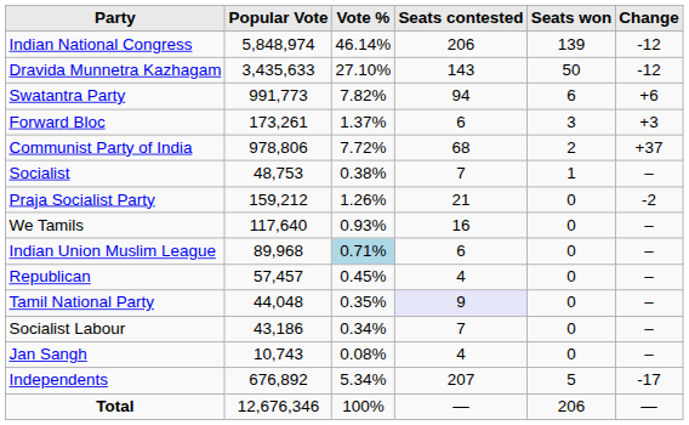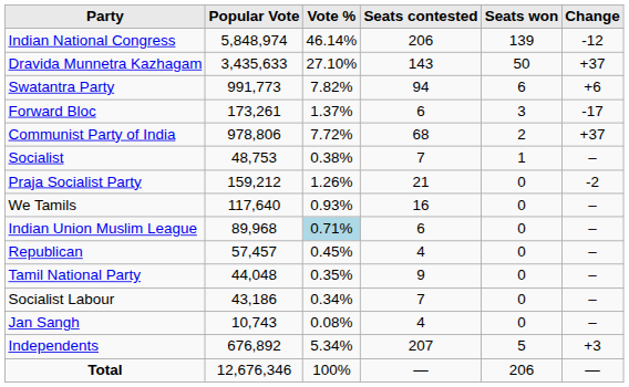 <table class="wikitable">
 <tr>
 <th style="background-color:#E9E9E9" align=left valign=top>Party</th>
 <th style="background-color:#E9E9E9" align=right>Popular Vote</th>
 <th style="background-color:#E9E9E9" align=right>Vote %</th>
 <th style="background-color:#E9E9E9" align=right>Seats contested</th>
 <th style="background-color:#E9E9E9" align=right>Seats won</th>
 <th style="background-color:#E9E9E9" align=right>Change</th>
 </tr>
 <tr>
 <td align=left><a href='#'>Indian National Congress</a></td>
 <td align=center>5,848,974</td>
 <td align=center>46.14%</td>
 <td align=center>206</td>
 <td align=center>139</td>
 <td align=center>-12</td>
 </tr>
 <tr>
 <td align=left><a href='#'>Dravida Munnetra Kazhagam</a></td>
 <td align=center>3,435,633</td>
 <td align=center>27.10%</td>
 <td align=center>143</td>
 <td align=center>50</td>
-<td align=center>-12</td>
+<td align=center>+37</td>
 </tr>
 <tr>
 <td align=left><a href='#'>Swatantra Party</a></td>
 <td align=center>991,773</td>
 <td align=center>7.82%</td>
 <td align=center>94</td>
 <td align=center>6</td>
 <td align=center>+6</td>
 </tr>
 <tr>
 <td align=left><a href='#'>Forward Bloc</a></td>
 <td align=center>173,261</td>
 <td align=center>1.37%</td>
 <td align=center>6</td>
 <td align=center>3</td>
-<td align=center>+3</td>
+<td align=center>-17</td>
 </tr>
 <tr>
 <td align=left><a href='#'>Communist Party of India</a></td>
 <td align=center>978,806</td>
 <td align=center>7.72%</td>
 <td align=center>68</td>
 <td align=center>2</td>
 <td align=center>+37</td>
 </tr>
 <tr>
 <td align=left><a href='#'>Socialist</a></td>
 <td align=center>48,753</td>
 <td align=center>0.38%</td>
 <td align=center>7</td>
 <td align=center>1</td>
 <td align=center>–</td>
 </tr>
 <tr>
 <td align=left><a href='#'>Praja Socialist Party</a></td>
 <td align=center>159,212</td>
 <td align=center>1.26%</td>
 <td align=center>21</td>
 <td align=center>0</td>
 <td align=center>-2</td>
 </tr>
 <tr>
 <td align=left>We Tamils</td>
 <td align=center>117,640</td>
 <td align=center>0.93%</td>
 <td align=center>16</td>
 <td align=center>0</td>
 <td align=center>–</td>
 </tr>
 <tr>
 <td align=left><a href='#'>Indian Union Muslim League</a></td>
 <td align=center>89,968</td>
 <td align=center style="background: lightblue;">0.71%</td>
 <td align=center>6</td>
 <td align=center>0</td>
 <td align=center>–</td>
 </tr>
 <tr>
 <td align=left><a href='#'>Republican</a></td>
 <td align=center>57,457</td>
 <td align=center>0.45%</td>
 <td align=center>4</td>
 <td align=center>0</td>
 <td align=center>–</td>
 </tr>
 <tr>
 <td align=left><a href='#'>Tamil National Party</a></td>
 <td align=center>44,048</td>
 <td align=center>0.35%</td>
-<td align=center style="background: lavender;">9</td>
+<td align=center>9</td>
 <td align=center>0</td>
 <td align=center>–</td>
 </tr>
 <tr>
 <td align=left>Socialist Labour</td>
 <td align=center>43,186</td>
 <td align=center>0.34%</td>
 <td align=center>7</td>
 <td align=center>0</td>
 <td align=center>–</td>
 </tr>
 <tr>
 <td align=left><a href='#'>Jan Sangh</a></td>
 <td align=center>10,743</td>
 <td align=center>0.08%</td>
 <td align=center>4</td>
 <td align=center>0</td>
 <td align=center>–</td>
 </tr>
 <tr>
 <td align=left><a href='#'>Independents</a></td>
 <td align=center>676,892</td>
 <td align=center>5.34%</td>
 <td align=center>207</td>
 <td align=center>5</td>
-<td align=center>-17</td>
+<td align=center>+3</td>
 </tr>
 <tr>
 <td align=center><strong>Total</strong></td>
 <td align=center>12,676,346</td>
 <td align=center>100%</td>
 <td align=center>—</td>
 <td align=center>206</td>
 <td align=center>—</td>
 </tr>
 </table>
